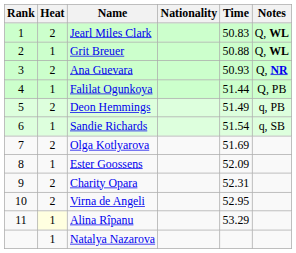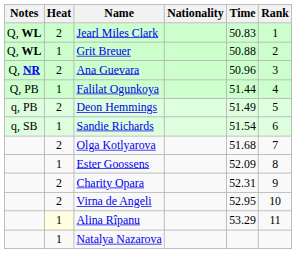 <table class="wikitable sortable" style="text-align:center">
 <tr>
-<th>Rank</th>
+<th>Notes</th>
 <th>Heat</th>
 <th>Name</th>
 <th>Nationality</th>
 <th>Time</th>
-<th>Notes</th>
+<th>Rank</th>
 </tr>
 <tr bgcolor=ccffcc>
-<td>1</td>
+<td>Q, <strong>WL</strong></td>
 <td>2</td>
 <td align="left"><a href='#'>Jearl Miles Clark</a></td>
 <td align=left></td>
 <td>50.83</td>
-<td>Q, <strong>WL</strong></td>
+<td>1</td>
 </tr>
 <tr bgcolor=ccffcc>
-<td>2</td>
+<td>Q, <strong>WL</strong></td>
 <td>1</td>
 <td align="left"><a href='#'>Grit Breuer</a></td>
 <td align=left></td>
 <td>50.88</td>
-<td>Q, <strong>WL</strong></td>
+<td>2</td>
 </tr>
 <tr bgcolor=ccffcc>
-<td>3</td>
+<td>Q, <strong><a href='#'>NR</a></strong></td>
 <td>2</td>
 <td align="left"><a href='#'>Ana Guevara</a></td>
 <td align=left></td>
-<td>50.93</td>
-<td>Q, <strong><a href='#'>NR</a></strong></td>
+<td>50.96</td>
+<td>3</td>
 </tr>
 <tr bgcolor=ccffcc>
-<td>4</td>
+<td>Q, PB</td>
 <td>1</td>
 <td align="left"><a href='#'>Falilat Ogunkoya</a></td>
 <td align=left></td>
 <td>51.44</td>
-<td>Q, PB</td>
+<td>4</td>
 </tr>
 <tr bgcolor=ddffdd>
-<td>5</td>
+<td>q, PB</td>
 <td>2</td>
 <td align="left"><a href='#'>Deon Hemmings</a></td>
 <td align=left></td>
 <td>51.49</td>
-<td>q, PB</td>
+<td>5</td>
 </tr>
 <tr bgcolor=ddffdd>
-<td>6</td>
+<td>q, SB</td>
 <td>1</td>
 <td align="left"><a href='#'>Sandie Richards</a></td>
 <td align=left></td>
 <td>51.54</td>
-<td>q, SB</td>
+<td>6</td>
 </tr>
 <tr>
-<td>7</td>
+<td></td>
 <td>2</td>
 <td align="left"><a href='#'>Olga Kotlyarova</a></td>
 <td align=left></td>
-<td>51.69</td>
-<td></td>
+<td>51.68</td>
+<td>7</td>
 </tr>
 <tr>
-<td>8</td>
+<td></td>
 <td>1</td>
 <td align="left"><a href='#'>Ester Goossens</a></td>
 <td align=left></td>
 <td>52.09</td>
-<td></td>
+<td>8</td>
 </tr>
 <tr>
-<td>9</td>
+<td></td>
 <td>2</td>
 <td align="left"><a href='#'>Charity Opara</a></td>
 <td align=left></td>
 <td>52.31</td>
-<td></td>
+<td>9</td>
 </tr>
 <tr>
-<td>10</td>
+<td></td>
 <td>2</td>
 <td align="left"><a href='#'>Virna de Angeli</a></td>
 <td align=left></td>
 <td>52.95</td>
-<td></td>
+<td>10</td>
 </tr>
 <tr>
-<td>11</td>
+<td></td>
 <td style="background: lightyellow;">1</td>
 <td align="left"><a href='#'>Alina Rîpanu</a></td>
 <td align=left></td>
 <td>53.29</td>
-<td></td>
+<td>11</td>
 </tr>
 <tr>
 <td></td>
 <td>1</td>
 <td align="left"><a href='#'>Natalya Nazarova</a></td>
 <td align=left></td>
 <td></td>
 <td></td>
 </tr>
 </table>
